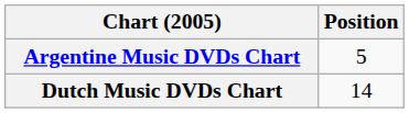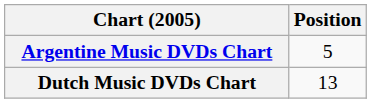 <table class="wikitable sortable plainrowheaders" style="text-align:center">
 <tr>
 <th scope="col" style="width:14em;">Chart (2005)</th>
 <th scope="col">Position</th>
 </tr>
 <tr>
 <th scope="row"><a href='#'>Argentine Music DVDs Chart</a></th>
 <td>5</td>
 </tr>
 <tr>
 <th scope="row">Dutch Music DVDs Chart</th>
-<td>14</td>
+<td>13</td>
 </tr>
 </table>
